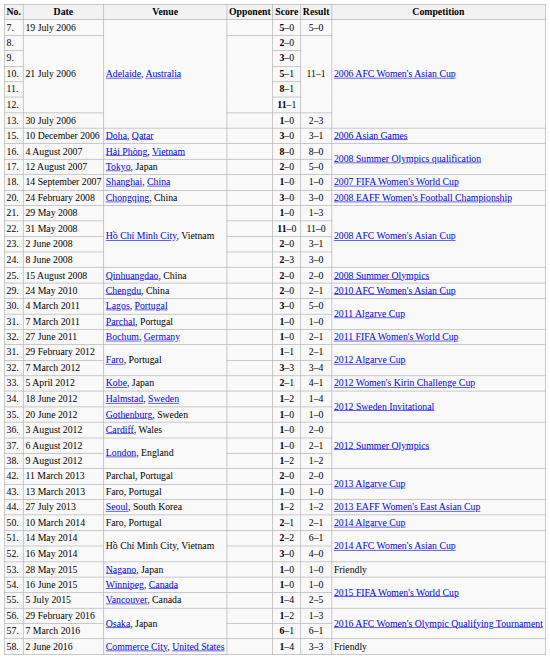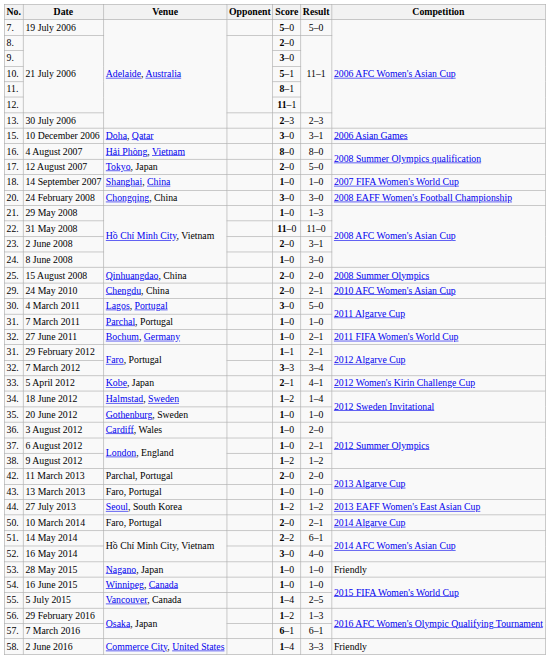 <table class="wikitable">
 <tr>
 <th>No.</th>
 <th>Date</th>
 <th>Venue</th>
 <th>Opponent</th>
 <th>Score</th>
 <th>Result</th>
 <th>Competition</th>
 </tr>
 <tr>
 <td>7.</td>
 <td>19 July 2006</td>
 <td rowspan=7><a href='#'>Adelaide</a>, <a href='#'>Australia</a></td>
 <td></td>
 <td align=center><strong>5</strong>–0</td>
 <td align=center>5–0</td>
 <td rowspan=7><a href='#'>2006 AFC Women's Asian Cup</a></td>
 </tr>
 <tr>
 <td>8.</td>
 <td rowspan=5>21 July 2006</td>
 <td rowspan=5></td>
 <td align=center><strong>2</strong>–0</td>
 <td rowspan=5 align=center>11–1</td>
 </tr>
 <tr>
 <td>9.</td>
 <td align=center><strong>3</strong>–0</td>
 </tr>
 <tr>
 <td>10.</td>
 <td align=center><strong>5</strong>–1</td>
 </tr>
 <tr>
 <td>11.</td>
 <td align=center><strong>8</strong>–1</td>
 </tr>
 <tr>
 <td>12.</td>
 <td align=center><strong>11</strong>–1</td>
 </tr>
 <tr>
 <td>13.</td>
 <td>30 July 2006</td>
 <td></td>
-<td align=center><strong>1</strong>–0</td>
+<td align=center><strong>2</strong>–3</td>
 <td align=center>2–3</td>
 </tr>
 <tr>
 <td>15.</td>
 <td>10 December 2006</td>
 <td><a href='#'>Doha</a>, <a href='#'>Qatar</a></td>
 <td></td>
 <td align=center><strong>3</strong>–0</td>
 <td align=center>3–1</td>
 <td><a href='#'>2006 Asian Games</a></td>
 </tr>
 <tr>
 <td>16.</td>
 <td>4 August 2007</td>
 <td><a href='#'>Hải Phòng</a>, <a href='#'>Vietnam</a></td>
 <td></td>
 <td align=center><strong>8</strong>–0</td>
 <td align=center>8–0</td>
 <td rowspan=2><a href='#'>2008 Summer Olympics qualification</a></td>
 </tr>
 <tr>
 <td>17.</td>
 <td>12 August 2007</td>
 <td><a href='#'>Tokyo</a>, Japan</td>
 <td></td>
 <td align=center><strong>2</strong>–0</td>
 <td align=center>5–0</td>
 </tr>
 <tr>
 <td>18.</td>
 <td>14 September 2007</td>
 <td><a href='#'>Shanghai</a>, <a href='#'>China</a></td>
 <td></td>
 <td align=center><strong>1</strong>–0</td>
 <td align=center>1–0</td>
 <td><a href='#'>2007 FIFA Women's World Cup</a></td>
 </tr>
 <tr>
 <td>20.</td>
 <td>24 February 2008</td>
 <td><a href='#'>Chongqing</a>, China</td>
 <td></td>
 <td align=center><strong>3</strong>–0</td>
 <td align=center>3–0</td>
 <td><a href='#'>2008 EAFF Women's Football Championship</a></td>
 </tr>
 <tr>
 <td>21.</td>
 <td>29 May 2008</td>
 <td rowspan=4><a href='#'>Hồ Chí Minh City</a>, Vietnam</td>
 <td></td>
 <td align=center><strong>1</strong>–0</td>
 <td align=center>1–3</td>
 <td rowspan=4><a href='#'>2008 AFC Women's Asian Cup</a></td>
 </tr>
 <tr>
 <td>22.</td>
 <td>31 May 2008</td>
 <td></td>
 <td align=center><strong>11</strong>–0</td>
 <td align=center>11–0</td>
 </tr>
 <tr>
 <td>23.</td>
 <td>2 June 2008</td>
 <td></td>
 <td align=center><strong>2</strong>–0</td>
 <td align=center>3–1</td>
 </tr>
 <tr>
 <td>24.</td>
 <td>8 June 2008</td>
 <td></td>
-<td align=center><strong>2</strong>–3</td>
+<td align=center><strong>1</strong>–0</td>
 <td align=center>3–0</td>
 </tr>
 <tr>
 <td>25.</td>
 <td>15 August 2008</td>
 <td><a href='#'>Qinhuangdao</a>, China</td>
 <td></td>
 <td align=center><strong>2</strong>–0</td>
 <td align=center>2–0</td>
 <td><a href='#'>2008 Summer Olympics</a></td>
 </tr>
 <tr>
 <td>29.</td>
 <td>24 May 2010</td>
 <td><a href='#'>Chengdu</a>, China</td>
 <td></td>
 <td align=center><strong>2</strong>–0</td>
 <td align=center>2–1</td>
 <td><a href='#'>2010 AFC Women's Asian Cup</a></td>
 </tr>
 <tr>
 <td>30.</td>
 <td>4 March 2011</td>
 <td><a href='#'>Lagos</a>, <a href='#'>Portugal</a></td>
 <td></td>
 <td align=center><strong>3</strong>–0</td>
 <td align=center>5–0</td>
 <td rowspan=2><a href='#'>2011 Algarve Cup</a></td>
 </tr>
 <tr>
 <td>31.</td>
 <td>7 March 2011</td>
 <td><a href='#'>Parchal</a>, Portugal</td>
 <td></td>
 <td align=center><strong>1</strong>–0</td>
 <td align=center>1–0</td>
 </tr>
 <tr>
 <td>32.</td>
 <td>27 June 2011</td>
 <td><a href='#'>Bochum</a>, <a href='#'>Germany</a></td>
 <td></td>
 <td align=center><strong>1</strong>–0</td>
 <td align=center>2–1</td>
 <td><a href='#'>2011 FIFA Women's World Cup</a></td>
 </tr>
 <tr>
 <td>31.</td>
 <td>29 February 2012</td>
 <td rowspan=2><a href='#'>Faro</a>, Portugal</td>
 <td></td>
 <td align=center><strong>1</strong>–1</td>
 <td align=center>2–1</td>
 <td rowspan=2><a href='#'>2012 Algarve Cup</a></td>
 </tr>
 <tr>
 <td>32.</td>
 <td>7 March 2012</td>
 <td></td>
 <td align=center><strong>3</strong>–3</td>
 <td align=center>3–4</td>
 </tr>
 <tr>
 <td>33.</td>
 <td>5 April 2012</td>
 <td><a href='#'>Kobe</a>, Japan</td>
 <td></td>
 <td align=center><strong>2</strong>–1</td>
 <td align=center>4–1</td>
 <td><a href='#'>2012 Women's Kirin Challenge Cup</a></td>
 </tr>
 <tr>
 <td>34.</td>
 <td>18 June 2012</td>
 <td><a href='#'>Halmstad</a>, <a href='#'>Sweden</a></td>
 <td></td>
 <td align=center><strong>1</strong>–2</td>
 <td align=center>1–4</td>
 <td rowspan=2><a href='#'>2012 Sweden Invitational</a></td>
 </tr>
 <tr>
 <td>35.</td>
 <td>20 June 2012</td>
 <td><a href='#'>Gothenburg</a>, Sweden</td>
 <td></td>
 <td align=center><strong>1</strong>–0</td>
 <td align=center>1–0</td>
 </tr>
 <tr>
 <td>36.</td>
 <td>3 August 2012</td>
 <td><a href='#'>Cardiff</a>, Wales</td>
 <td></td>
 <td align=center><strong>1</strong>–0</td>
 <td align=center>2–0</td>
 <td rowspan=3><a href='#'>2012 Summer Olympics</a></td>
 </tr>
 <tr>
 <td>37.</td>
 <td>6 August 2012</td>
 <td rowspan=2><a href='#'>London</a>, England</td>
 <td></td>
 <td align=center><strong>1</strong>–0</td>
 <td align=center>2–1</td>
 </tr>
 <tr>
 <td>38.</td>
 <td>9 August 2012</td>
 <td></td>
 <td align=center><strong>1</strong>–2</td>
 <td align=center>1–2</td>
 </tr>
 <tr>
 <td>42.</td>
 <td>11 March 2013</td>
 <td>Parchal, Portugal</td>
 <td></td>
 <td align=center><strong>2</strong>–0</td>
 <td align=center>2–0</td>
 <td rowspan=2><a href='#'>2013 Algarve Cup</a></td>
 </tr>
 <tr>
 <td>43.</td>
 <td>13 March 2013</td>
 <td>Faro, Portugal</td>
 <td></td>
 <td align=center><strong>1</strong>–0</td>
 <td align=center>1–0</td>
 </tr>
 <tr>
 <td>44.</td>
 <td>27 July 2013</td>
 <td><a href='#'>Seoul</a>, South Korea</td>
 <td></td>
 <td align=center><strong>1</strong>–2</td>
 <td align=center>1–2</td>
 <td><a href='#'>2013 EAFF Women's East Asian Cup</a></td>
 </tr>
 <tr>
 <td>50.</td>
 <td>10 March 2014</td>
 <td>Faro, Portugal</td>
 <td></td>
-<td align=center><strong>2</strong>–1</td>
+<td align=center><strong>2</strong>–0</td>
 <td align=center>2–1</td>
 <td><a href='#'>2014 Algarve Cup</a></td>
 </tr>
 <tr>
 <td>51.</td>
 <td>14 May 2014</td>
 <td rowspan=2>Hồ Chí Minh City, Vietnam</td>
 <td></td>
 <td align=center><strong>2</strong>–2</td>
 <td align=center>6–1</td>
 <td rowspan=2><a href='#'>2014 AFC Women's Asian Cup</a></td>
 </tr>
 <tr>
 <td>52.</td>
 <td>16 May 2014</td>
 <td></td>
 <td align=center><strong>3</strong>–0</td>
 <td align=center>4–0</td>
 </tr>
 <tr>
 <td>53.</td>
 <td>28 May 2015</td>
 <td><a href='#'>Nagano</a>, Japan</td>
 <td></td>
 <td align=center><strong>1</strong>–0</td>
 <td align=center>1–0</td>
 <td>Friendly</td>
 </tr>
 <tr>
 <td>54.</td>
 <td>16 June 2015</td>
 <td><a href='#'>Winnipeg</a>, <a href='#'>Canada</a></td>
 <td></td>
 <td align=center><strong>1</strong>–0</td>
 <td align=center>1–0</td>
 <td rowspan=2><a href='#'>2015 FIFA Women's World Cup</a></td>
 </tr>
 <tr>
 <td>55.</td>
 <td>5 July 2015</td>
 <td><a href='#'>Vancouver</a>, Canada</td>
 <td></td>
 <td align=center><strong>1</strong>–4</td>
 <td align=center>2–5</td>
 </tr>
 <tr>
 <td>56.</td>
 <td>29 February 2016</td>
 <td rowspan=2><a href='#'>Osaka</a>, Japan</td>
 <td></td>
 <td align=center><strong>1</strong>–2</td>
 <td align=center>1–3</td>
 <td rowspan=2><a href='#'>2016 AFC Women's Olympic Qualifying Tournament</a></td>
 </tr>
 <tr>
 <td>57.</td>
 <td>7 March 2016</td>
 <td></td>
 <td align=center><strong>6</strong>–1</td>
 <td align=center>6–1</td>
 </tr>
 <tr>
 <td>58.</td>
 <td>2 June 2016</td>
 <td><a href='#'>Commerce City</a>, <a href='#'>United States</a></td>
 <td></td>
 <td align=center><strong>1</strong>–4</td>
 <td align=center>3–3</td>
 <td>Friendly</td>
 </tr>
 </table>
